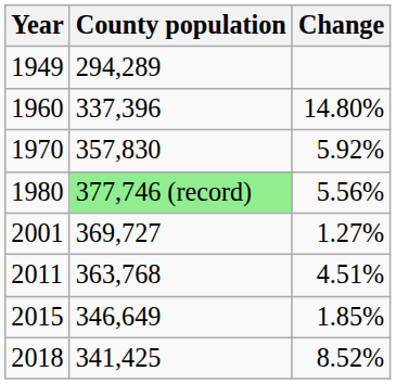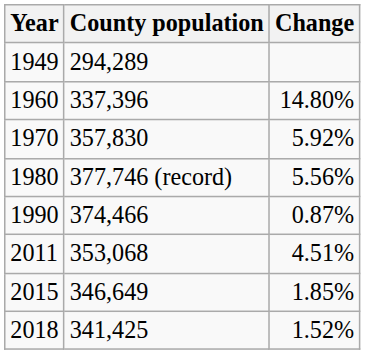 <table class="wikitable">
 <tr>
 <th>Year</th>
 <th>County population</th>
 <th>Change</th>
 </tr>
 <tr>
 <td>1949</td>
 <td> 294,289</td>
 <td align="right"></td>
 </tr>
 <tr>
 <td>1960</td>
 <td> 337,396</td>
 <td align="right"> 14.80%</td>
 </tr>
 <tr>
 <td>1970</td>
 <td> 357,830</td>
 <td align="right"> 5.92%</td>
 </tr>
 <tr>
 <td>1980</td>
-<td style="background: lightgreen;"> 377,746 (record)</td>
+<td> 377,746 (record)</td>
 <td align="right"> 5.56%</td>
 </tr>
 <tr>
-<td>2001</td>
-<td> 369,727</td>
-<td align="right"> 1.27%</td>
+<td>1990</td>
+<td> 374,466</td>
+<td align="right"> 0.87%</td>
 </tr>
 <tr>
 <td>2011</td>
-<td> 363,768</td>
+<td> 353,068</td>
 <td align="right"> 4.51%</td>
 </tr>
 <tr>
 <td>2015</td>
 <td> 346,649</td>
 <td align="right"> 1.85%</td>
 </tr>
 <tr>
 <td>2018</td>
 <td> 341,425</td>
-<td align="right"> 8.52%</td>
+<td align="right"> 1.52%</td>
 </tr>
 </table>
